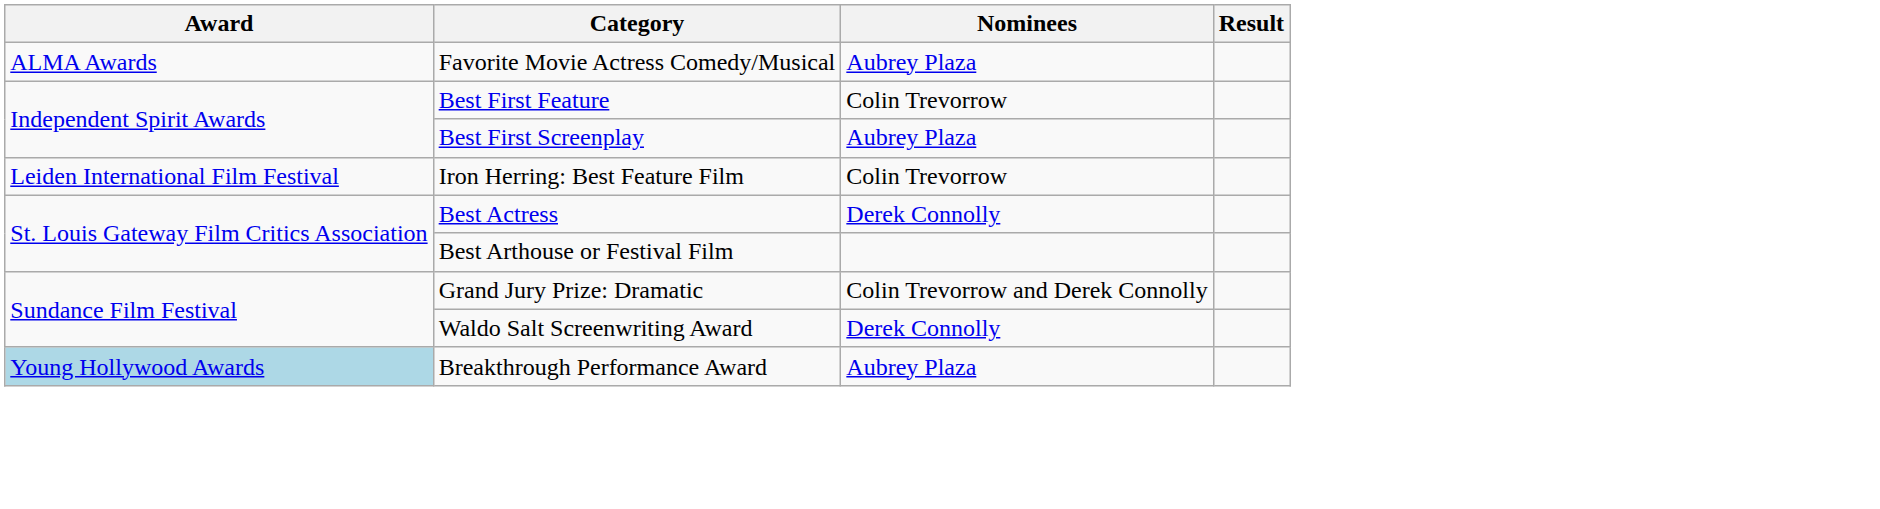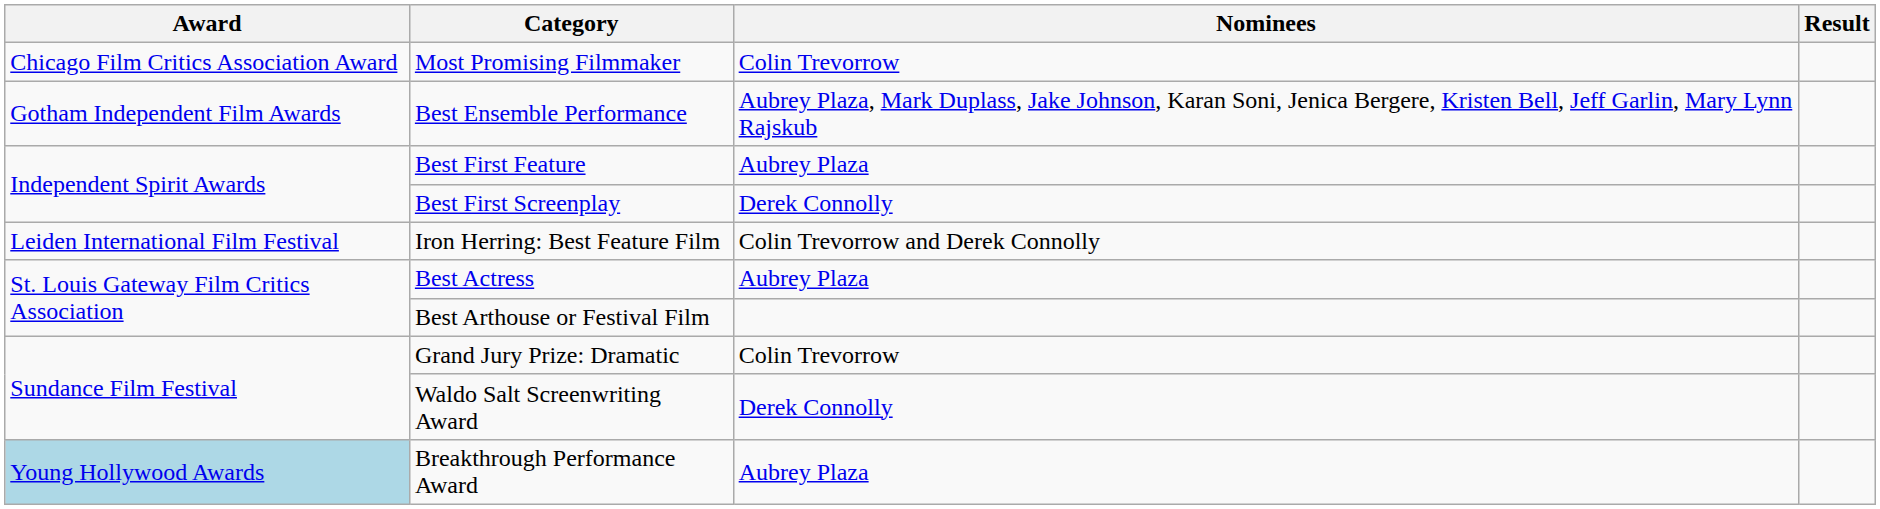 <table class="wikitable">
 <tr>
 <th>Award</th>
 <th>Category</th>
 <th>Nominees</th>
 <th>Result</th>
 </tr>
 <tr>
-<td><a href='#'>ALMA Awards</a></td>
-<td>Favorite Movie Actress Comedy/Musical</td>
-<td><a href='#'>Aubrey Plaza</a></td>
+<td><a href='#'>Chicago Film Critics Association Award</a></td>
+<td><a href='#'>Most Promising Filmmaker</a></td>
+<td><a href='#'>Colin Trevorrow</a></td>
+<td></td>
+</tr>
+<tr>
+<td><a href='#'>Gotham Independent Film Awards</a></td>
+<td><a href='#'>Best Ensemble Performance</a></td>
+<td><a href='#'>Aubrey Plaza</a>, <a href='#'>Mark Duplass</a>, <a href='#'>Jake Johnson</a>, Karan Soni, Jenica Bergere, <a href='#'>Kristen Bell</a>, <a href='#'>Jeff Garlin</a>, <a href='#'>Mary Lynn Rajskub</a></td>
 <td></td>
 </tr>
 <tr>
 <td rowspan=2><a href='#'>Independent Spirit Awards</a></td>
 <td><a href='#'>Best First Feature</a></td>
-<td>Colin Trevorrow</td>
+<td><a href='#'>Aubrey Plaza</a></td>
 <td></td>
 </tr>
 <tr>
 <td><a href='#'>Best First Screenplay</a></td>
-<td><a href='#'>Aubrey Plaza</a></td>
+<td><a href='#'>Derek Connolly</a></td>
 <td></td>
 </tr>
 <tr>
 <td><a href='#'>Leiden International Film Festival</a></td>
 <td>Iron Herring: Best Feature Film</td>
-<td>Colin Trevorrow</td>
+<td>Colin Trevorrow and Derek Connolly</td>
 <td></td>
 </tr>
 <tr>
 <td rowspan=2><a href='#'>St. Louis Gateway Film Critics Association</a></td>
 <td><a href='#'>Best Actress</a></td>
-<td><a href='#'>Derek Connolly</a></td>
+<td><a href='#'>Aubrey Plaza</a></td>
 <td></td>
 </tr>
 <tr>
 <td>Best Arthouse or Festival Film</td>
 <td></td>
 <td></td>
 </tr>
 <tr>
 <td rowspan=2><a href='#'>Sundance Film Festival</a></td>
 <td>Grand Jury Prize: Dramatic</td>
-<td>Colin Trevorrow and Derek Connolly</td>
+<td>Colin Trevorrow</td>
 <td></td>
 </tr>
 <tr>
 <td>Waldo Salt Screenwriting Award</td>
 <td><a href='#'>Derek Connolly</a></td>
 <td></td>
 </tr>
 <tr>
 <td style="background: lightblue;"><a href='#'>Young Hollywood Awards</a></td>
 <td>Breakthrough Performance Award</td>
 <td><a href='#'>Aubrey Plaza</a></td>
 <td></td>
 </tr>
 </table>
